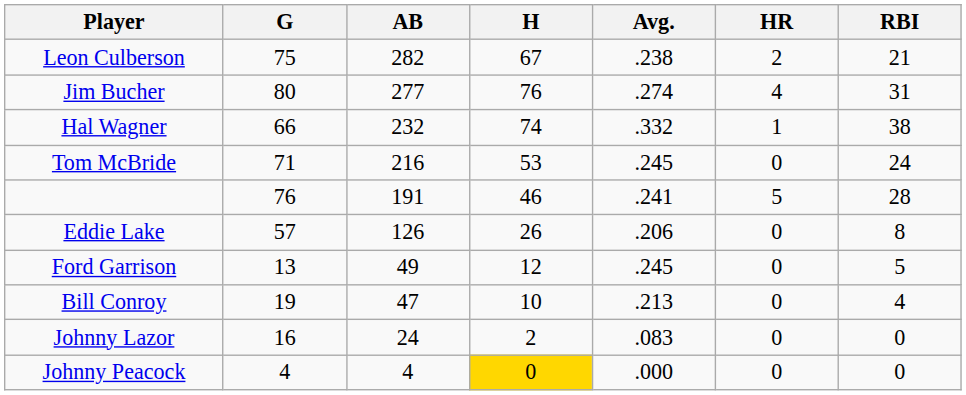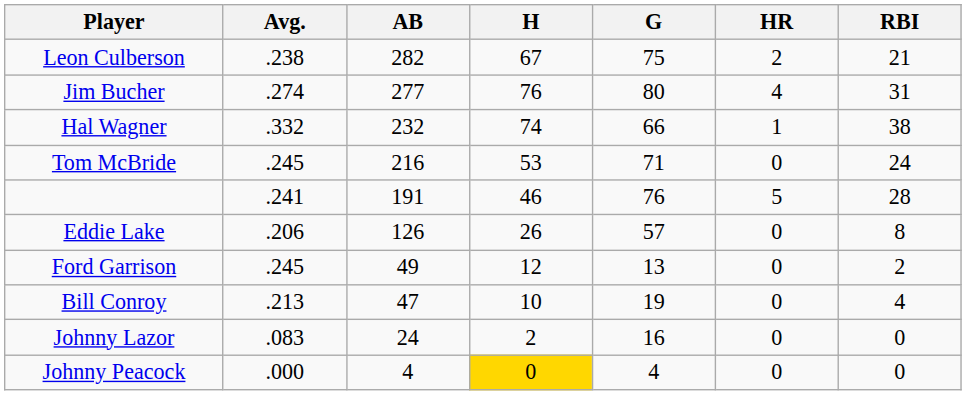 <table class="wikitable sortable">
 <tr>
 <th bgcolor="#DDDDFF" width="16%">Player</th>
-<th bgcolor="#DDDDFF" width="9%">G</th>
+<th bgcolor="#DDDDFF" width="9%">Avg.</th>
 <th bgcolor="#DDDDFF" width="9%">AB</th>
 <th bgcolor="#DDDDFF" width="9%">H</th>
-<th bgcolor="#DDDDFF" width="9%">Avg.</th>
+<th bgcolor="#DDDDFF" width="9%">G</th>
 <th bgcolor="#DDDDFF" width="9%">HR</th>
 <th bgcolor="#DDDDFF" width="9%">RBI</th>
 </tr>
 <tr align="center">
 <td><a href='#'>Leon Culberson</a></td>
-<td>75</td>
+<td>.238</td>
 <td>282</td>
 <td>67</td>
-<td>.238</td>
+<td>75</td>
 <td>2</td>
 <td>21</td>
 </tr>
 <tr align=center>
 <td><a href='#'>Jim Bucher</a></td>
-<td>80</td>
+<td>.274</td>
 <td>277</td>
 <td>76</td>
-<td>.274</td>
+<td>80</td>
 <td>4</td>
 <td>31</td>
 </tr>
 <tr align=center>
 <td><a href='#'>Hal Wagner</a></td>
-<td>66</td>
+<td>.332</td>
 <td>232</td>
 <td>74</td>
-<td>.332</td>
+<td>66</td>
 <td>1</td>
 <td>38</td>
 </tr>
 <tr align=center>
 <td><a href='#'>Tom McBride</a></td>
-<td>71</td>
+<td>.245</td>
 <td>216</td>
 <td>53</td>
-<td>.245</td>
+<td>71</td>
 <td>0</td>
 <td>24</td>
 </tr>
 <tr align=center>
 <td></td>
-<td>76</td>
+<td>.241</td>
 <td>191</td>
 <td>46</td>
-<td>.241</td>
+<td>76</td>
 <td>5</td>
 <td>28</td>
 </tr>
 <tr align="center">
 <td><a href='#'>Eddie Lake</a></td>
-<td>57</td>
+<td>.206</td>
 <td>126</td>
 <td>26</td>
-<td>.206</td>
+<td>57</td>
 <td>0</td>
 <td>8</td>
 </tr>
 <tr align=center>
 <td><a href='#'>Ford Garrison</a></td>
-<td>13</td>
+<td>.245</td>
 <td>49</td>
 <td>12</td>
-<td>.245</td>
+<td>13</td>
 <td>0</td>
-<td>5</td>
+<td>2</td>
 </tr>
 <tr align=center>
 <td><a href='#'>Bill Conroy</a></td>
-<td>19</td>
+<td>.213</td>
 <td>47</td>
 <td>10</td>
-<td>.213</td>
+<td>19</td>
 <td>0</td>
 <td>4</td>
 </tr>
 <tr align=center>
 <td><a href='#'>Johnny Lazor</a></td>
-<td>16</td>
+<td>.083</td>
 <td>24</td>
 <td>2</td>
-<td>.083</td>
+<td>16</td>
 <td>0</td>
 <td>0</td>
 </tr>
 <tr align=center>
 <td><a href='#'>Johnny Peacock</a></td>
-<td>4</td>
+<td>.000</td>
 <td>4</td>
 <td style="background: gold;">0</td>
-<td>.000</td>
+<td>4</td>
 <td>0</td>
 <td>0</td>
 </tr>
 </table>
